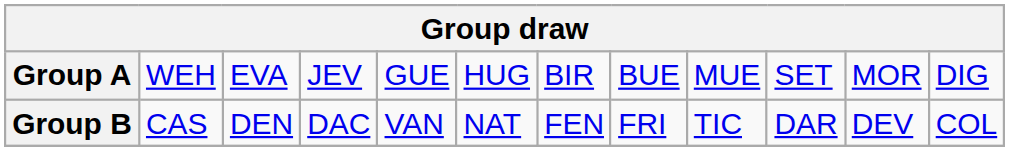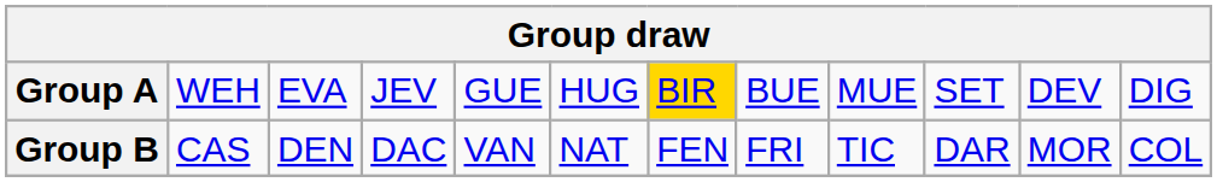 <table class="wikitable" style="text-align:center; font-size:85%">
 <tr>
 <th colspan="12">Group draw</th>
 </tr>
 <tr>
 <th>Group A</th>
 <td align="left"> <a href='#'>WEH</a></td>
 <td align="left"> <a href='#'>EVA</a></td>
 <td align="left"> <a href='#'>JEV</a></td>
 <td align="left"> <a href='#'>GUE</a></td>
 <td align="left"> <a href='#'>HUG</a></td>
-<td align="left"> <a href='#'>BIR</a></td>
+<td align="left" style="background: gold;"> <a href='#'>BIR</a></td>
 <td align="left"> <a href='#'>BUE</a></td>
 <td align="left"> <a href='#'>MUE</a></td>
 <td align="left"> <a href='#'>SET</a></td>
-<td align="left"> <a href='#'>MOR</a></td>
+<td align="left"> <a href='#'>DEV</a></td>
 <td align="left"> <a href='#'>DIG</a></td>
 </tr>
 <tr>
 <th>Group B</th>
 <td align="left"> <a href='#'>CAS</a></td>
 <td align="left"> <a href='#'>DEN</a></td>
 <td align="left"> <a href='#'>DAC</a></td>
 <td align="left"> <a href='#'>VAN</a></td>
 <td align="left"> <a href='#'>NAT</a></td>
 <td align="left"> <a href='#'>FEN</a></td>
 <td align="left"> <a href='#'>FRI</a></td>
 <td align="left"> <a href='#'>TIC</a></td>
 <td align="left"> <a href='#'>DAR</a></td>
-<td align="left"> <a href='#'>DEV</a></td>
+<td align="left"> <a href='#'>MOR</a></td>
 <td align="left"> <a href='#'>COL</a></td>
 </tr>
 <tr>
 </tr>
 </table>
